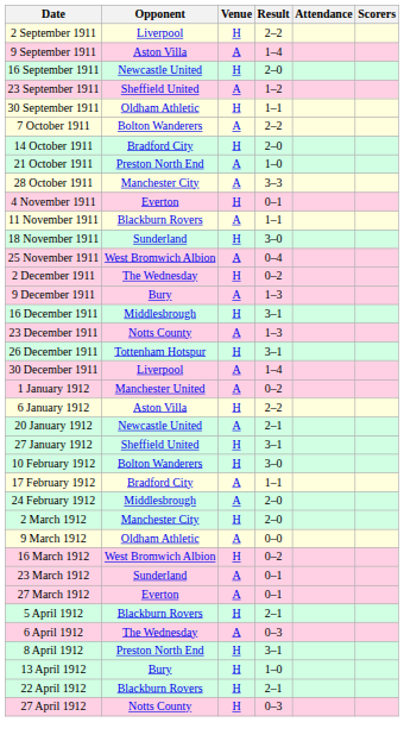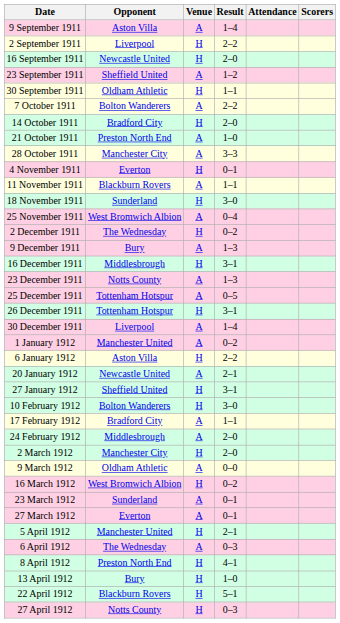 <table class="wikitable sortable" style="text-align:center;">
 <tr>
 <th>Date</th>
 <th>Opponent</th>
 <th>Venue</th>
 <th>Result</th>
 <th>Attendance</th>
 <th>Scorers</th>
 </tr>
+<tr style="background:#ffd0e3;">
+<td>9 September 1911</td>
+<td><a href='#'>Aston Villa</a></td>
+<td><a href='#'>A</a></td>
+<td>1–4</td>
+<td></td>
+<td></td>
+</tr>
 <tr style="background:#ffffdd;">
 <td>2 September 1911</td>
 <td><a href='#'>Liverpool</a></td>
 <td><a href='#'>H</a></td>
 <td>2–2</td>
-<td></td>
-<td></td>
-</tr>
-<tr style="background:#ffd0e3;">
-<td>9 September 1911</td>
-<td><a href='#'>Aston Villa</a></td>
-<td><a href='#'>A</a></td>
-<td>1–4</td>
 <td></td>
 <td></td>
 </tr>
 <tr style="background:#d0ffe3;">
 <td>16 September 1911</td>
 <td><a href='#'>Newcastle United</a></td>
 <td><a href='#'>H</a></td>
 <td>2–0</td>
 <td></td>
 <td></td>
 </tr>
 <tr style="background:#ffd0e3;">
 <td>23 September 1911</td>
 <td><a href='#'>Sheffield United</a></td>
 <td><a href='#'>A</a></td>
 <td>1–2</td>
 <td></td>
 <td></td>
 </tr>
 <tr style="background:#ffffdd;">
 <td>30 September 1911</td>
 <td><a href='#'>Oldham Athletic</a></td>
 <td><a href='#'>H</a></td>
 <td>1–1</td>
 <td></td>
 <td></td>
 </tr>
 <tr style="background:#ffffdd;">
 <td>7 October 1911</td>
 <td><a href='#'>Bolton Wanderers</a></td>
 <td><a href='#'>A</a></td>
 <td>2–2</td>
 <td></td>
 <td></td>
 </tr>
 <tr style="background:#d0ffe3;">
 <td>14 October 1911</td>
 <td><a href='#'>Bradford City</a></td>
 <td><a href='#'>H</a></td>
 <td>2–0</td>
 <td></td>
 <td></td>
 </tr>
 <tr style="background:#d0ffe3;">
 <td>21 October 1911</td>
 <td><a href='#'>Preston North End</a></td>
 <td><a href='#'>A</a></td>
 <td>1–0</td>
 <td></td>
 <td></td>
 </tr>
 <tr style="background:#ffffdd;">
 <td>28 October 1911</td>
 <td><a href='#'>Manchester City</a></td>
 <td><a href='#'>A</a></td>
 <td>3–3</td>
 <td></td>
 <td></td>
 </tr>
 <tr style="background:#ffd0e3;">
 <td>4 November 1911</td>
 <td><a href='#'>Everton</a></td>
 <td><a href='#'>H</a></td>
 <td>0–1</td>
 <td></td>
 <td></td>
 </tr>
 <tr style="background:#ffffdd;">
 <td>11 November 1911</td>
 <td><a href='#'>Blackburn Rovers</a></td>
 <td><a href='#'>A</a></td>
 <td>1–1</td>
 <td></td>
 <td></td>
 </tr>
 <tr style="background:#d0ffe3;">
 <td>18 November 1911</td>
 <td><a href='#'>Sunderland</a></td>
 <td><a href='#'>H</a></td>
 <td>3–0</td>
 <td></td>
 <td></td>
 </tr>
 <tr style="background:#ffd0e3;">
 <td>25 November 1911</td>
 <td><a href='#'>West Bromwich Albion</a></td>
 <td><a href='#'>A</a></td>
 <td>0–4</td>
 <td></td>
 <td></td>
 </tr>
 <tr style="background:#ffd0e3;">
 <td>2 December 1911</td>
 <td><a href='#'>The Wednesday</a></td>
 <td><a href='#'>H</a></td>
 <td>0–2</td>
 <td></td>
 <td></td>
 </tr>
 <tr style="background:#ffd0e3;">
 <td>9 December 1911</td>
 <td><a href='#'>Bury</a></td>
 <td><a href='#'>A</a></td>
 <td>1–3</td>
 <td></td>
 <td></td>
 </tr>
 <tr style="background:#d0ffe3;">
 <td>16 December 1911</td>
 <td><a href='#'>Middlesbrough</a></td>
 <td><a href='#'>H</a></td>
 <td>3–1</td>
 <td></td>
 <td></td>
 </tr>
 <tr style="background:#ffd0e3;">
 <td>23 December 1911</td>
 <td><a href='#'>Notts County</a></td>
 <td><a href='#'>A</a></td>
 <td>1–3</td>
 <td></td>
 <td></td>
 </tr>
+<tr style="background:#ffd0e3;">
+<td>25 December 1911</td>
+<td><a href='#'>Tottenham Hotspur</a></td>
+<td><a href='#'>A</a></td>
+<td>0–5</td>
+<td></td>
+<td></td>
+</tr>
 <tr style="background:#d0ffe3;">
 <td>26 December 1911</td>
 <td><a href='#'>Tottenham Hotspur</a></td>
 <td><a href='#'>H</a></td>
 <td>3–1</td>
 <td></td>
 <td></td>
 </tr>
 <tr style="background:#ffd0e3;">
 <td>30 December 1911</td>
 <td><a href='#'>Liverpool</a></td>
 <td><a href='#'>A</a></td>
 <td>1–4</td>
 <td></td>
 <td></td>
 </tr>
 <tr style="background:#ffd0e3;">
 <td>1 January 1912</td>
 <td><a href='#'>Manchester United</a></td>
 <td><a href='#'>A</a></td>
 <td>0–2</td>
 <td></td>
 <td></td>
 </tr>
 <tr style="background:#ffffdd;">
 <td>6 January 1912</td>
 <td><a href='#'>Aston Villa</a></td>
 <td><a href='#'>H</a></td>
 <td>2–2</td>
 <td></td>
 <td></td>
 </tr>
 <tr style="background:#d0ffe3;">
 <td>20 January 1912</td>
 <td><a href='#'>Newcastle United</a></td>
 <td><a href='#'>A</a></td>
 <td>2–1</td>
 <td></td>
 <td></td>
 </tr>
 <tr style="background:#d0ffe3;">
 <td>27 January 1912</td>
 <td><a href='#'>Sheffield United</a></td>
 <td><a href='#'>H</a></td>
 <td>3–1</td>
 <td></td>
 <td></td>
 </tr>
 <tr style="background:#d0ffe3;">
 <td>10 February 1912</td>
 <td><a href='#'>Bolton Wanderers</a></td>
 <td><a href='#'>H</a></td>
 <td>3–0</td>
 <td></td>
 <td></td>
 </tr>
 <tr style="background:#ffffdd;">
 <td>17 February 1912</td>
 <td><a href='#'>Bradford City</a></td>
 <td><a href='#'>A</a></td>
 <td>1–1</td>
 <td></td>
 <td></td>
 </tr>
 <tr style="background:#d0ffe3;">
 <td>24 February 1912</td>
 <td><a href='#'>Middlesbrough</a></td>
 <td><a href='#'>A</a></td>
 <td>2–0</td>
 <td></td>
 <td></td>
 </tr>
 <tr style="background:#d0ffe3;">
 <td>2 March 1912</td>
 <td><a href='#'>Manchester City</a></td>
 <td><a href='#'>H</a></td>
 <td>2–0</td>
 <td></td>
 <td></td>
 </tr>
 <tr style="background:#ffffdd;">
 <td>9 March 1912</td>
 <td><a href='#'>Oldham Athletic</a></td>
 <td><a href='#'>A</a></td>
 <td>0–0</td>
 <td></td>
 <td></td>
 </tr>
 <tr style="background:#ffd0e3;">
 <td>16 March 1912</td>
 <td><a href='#'>West Bromwich Albion</a></td>
 <td><a href='#'>H</a></td>
 <td>0–2</td>
 <td></td>
 <td></td>
 </tr>
 <tr style="background:#ffd0e3;">
 <td>23 March 1912</td>
 <td><a href='#'>Sunderland</a></td>
 <td><a href='#'>A</a></td>
 <td>0–1</td>
 <td></td>
 <td></td>
 </tr>
 <tr style="background:#ffd0e3;">
 <td>27 March 1912</td>
 <td><a href='#'>Everton</a></td>
 <td><a href='#'>A</a></td>
 <td>0–1</td>
 <td></td>
 <td></td>
 </tr>
 <tr style="background:#d0ffe3;">
 <td>5 April 1912</td>
-<td><a href='#'>Blackburn Rovers</a></td>
+<td><a href='#'>Manchester United</a></td>
 <td><a href='#'>H</a></td>
 <td>2–1</td>
 <td></td>
 <td></td>
 </tr>
 <tr style="background:#ffd0e3;">
 <td>6 April 1912</td>
 <td><a href='#'>The Wednesday</a></td>
 <td><a href='#'>A</a></td>
 <td>0–3</td>
 <td></td>
 <td></td>
 </tr>
 <tr style="background:#d0ffe3;">
 <td>8 April 1912</td>
 <td><a href='#'>Preston North End</a></td>
 <td><a href='#'>H</a></td>
-<td>3–1</td>
+<td>4–1</td>
 <td></td>
 <td></td>
 </tr>
 <tr style="background:#d0ffe3;">
 <td>13 April 1912</td>
 <td><a href='#'>Bury</a></td>
 <td><a href='#'>H</a></td>
 <td>1–0</td>
 <td></td>
 <td></td>
 </tr>
 <tr style="background:#d0ffe3;">
 <td>22 April 1912</td>
 <td><a href='#'>Blackburn Rovers</a></td>
 <td><a href='#'>H</a></td>
-<td>2–1</td>
+<td>5–1</td>
 <td></td>
 <td></td>
 </tr>
 <tr style="background:#ffd0e3;">
 <td>27 April 1912</td>
 <td><a href='#'>Notts County</a></td>
 <td><a href='#'>H</a></td>
 <td>0–3</td>
 <td></td>
 <td></td>
 </tr>
 </table>
